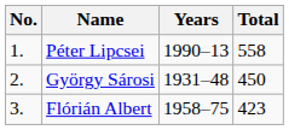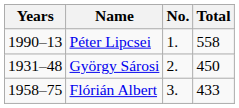 <table class="wikitable">
 <tr>
+<th>Years</th>
+<th>Name</th>
 <th>No.</th>
-<th>Name</th>
-<th>Years</th>
 <th>Total</th>
 </tr>
 <tr>
+<td>1990–13</td>
+<td> <a href='#'>Péter Lipcsei</a></td>
 <td>1.</td>
-<td> <a href='#'>Péter Lipcsei</a></td>
-<td>1990–13</td>
 <td>558</td>
 </tr>
 <tr>
+<td>1931–48</td>
+<td> <a href='#'>György Sárosi</a></td>
 <td>2.</td>
-<td> <a href='#'>György Sárosi</a></td>
-<td>1931–48</td>
 <td>450</td>
 </tr>
 <tr>
+<td>1958–75</td>
+<td> <a href='#'>Flórián Albert</a></td>
 <td>3.</td>
-<td> <a href='#'>Flórián Albert</a></td>
-<td>1958–75</td>
-<td>423</td>
+<td>433</td>
 </tr>
 </table>
